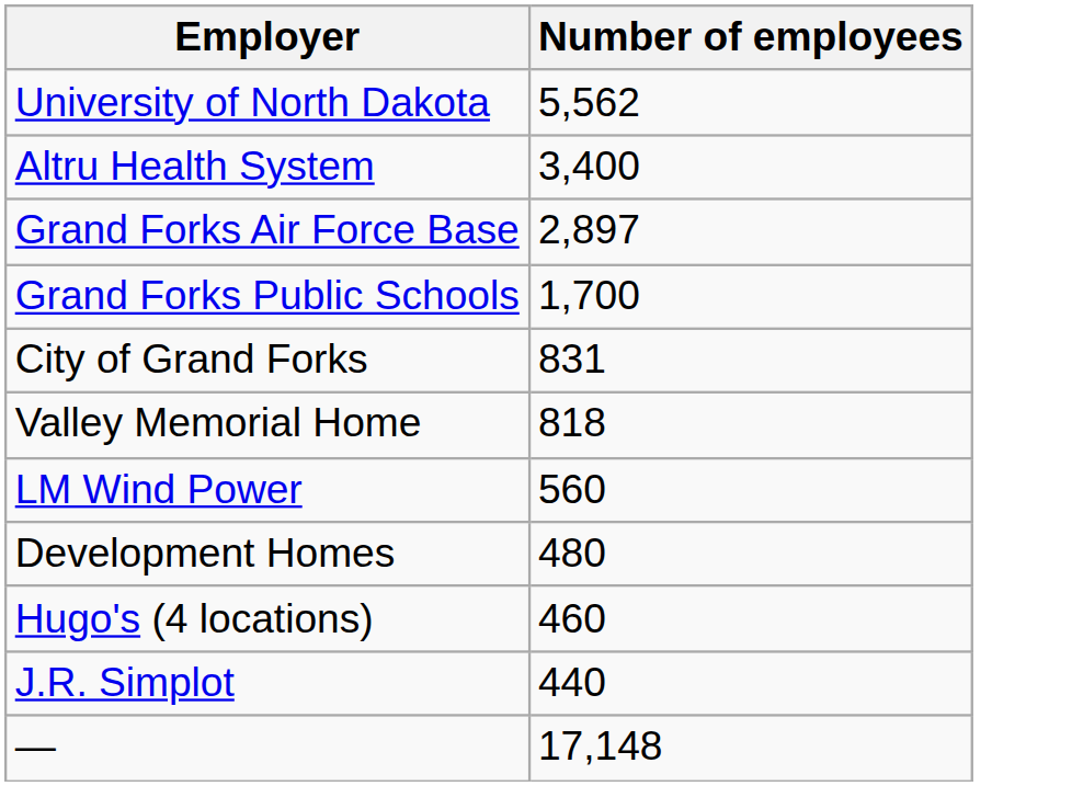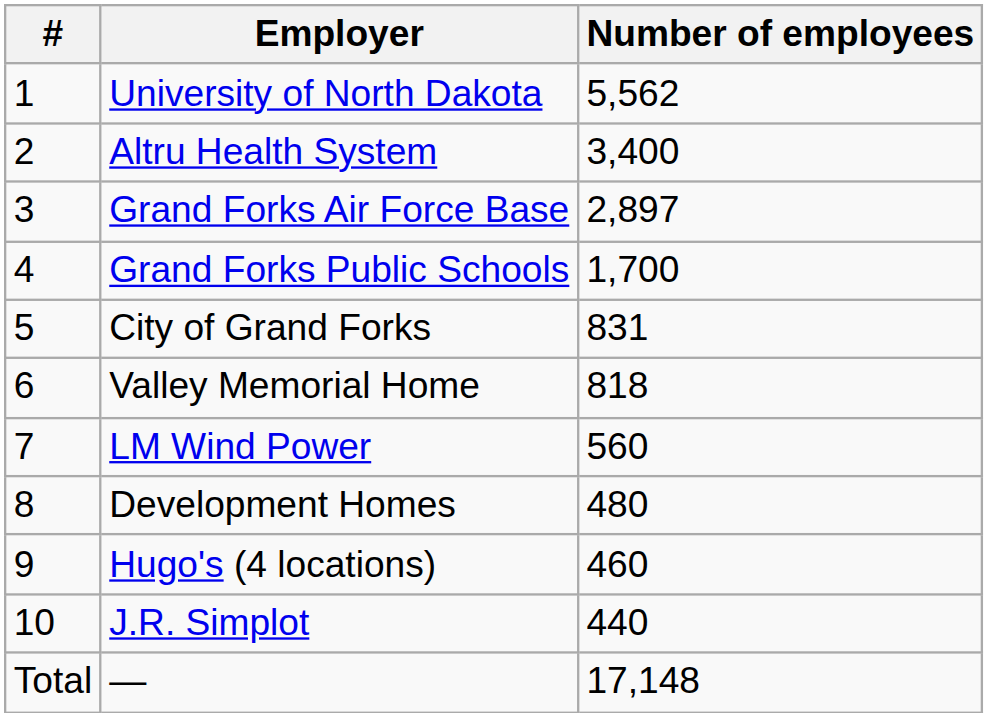 <table class="wikitable">
 <tr>
+<th>#</th>
 <th>Employer</th>
 <th>Number of employees</th>
 </tr>
 <tr>
+<td>1</td>
 <td><a href='#'>University of North Dakota</a></td>
 <td>5,562</td>
 </tr>
 <tr>
+<td>2</td>
 <td><a href='#'>Altru Health System</a></td>
 <td>3,400</td>
 </tr>
 <tr>
+<td>3</td>
 <td><a href='#'>Grand Forks Air Force Base</a></td>
 <td>2,897</td>
 </tr>
 <tr>
+<td>4</td>
 <td><a href='#'>Grand Forks Public Schools</a></td>
 <td>1,700</td>
 </tr>
 <tr>
+<td>5</td>
 <td>City of Grand Forks</td>
 <td>831</td>
 </tr>
 <tr>
+<td>6</td>
 <td>Valley Memorial Home</td>
 <td>818</td>
 </tr>
 <tr>
+<td>7</td>
 <td><a href='#'>LM Wind Power</a></td>
 <td>560</td>
 </tr>
 <tr>
+<td>8</td>
 <td>Development Homes</td>
 <td>480</td>
 </tr>
 <tr>
+<td>9</td>
 <td><a href='#'>Hugo's</a> (4 locations)</td>
 <td>460</td>
 </tr>
 <tr>
+<td>10</td>
 <td><a href='#'>J.R. Simplot</a></td>
 <td>440</td>
 </tr>
 <tr>
+<td>Total</td>
 <td>—</td>
 <td>17,148</td>
 </tr>
 </table>
